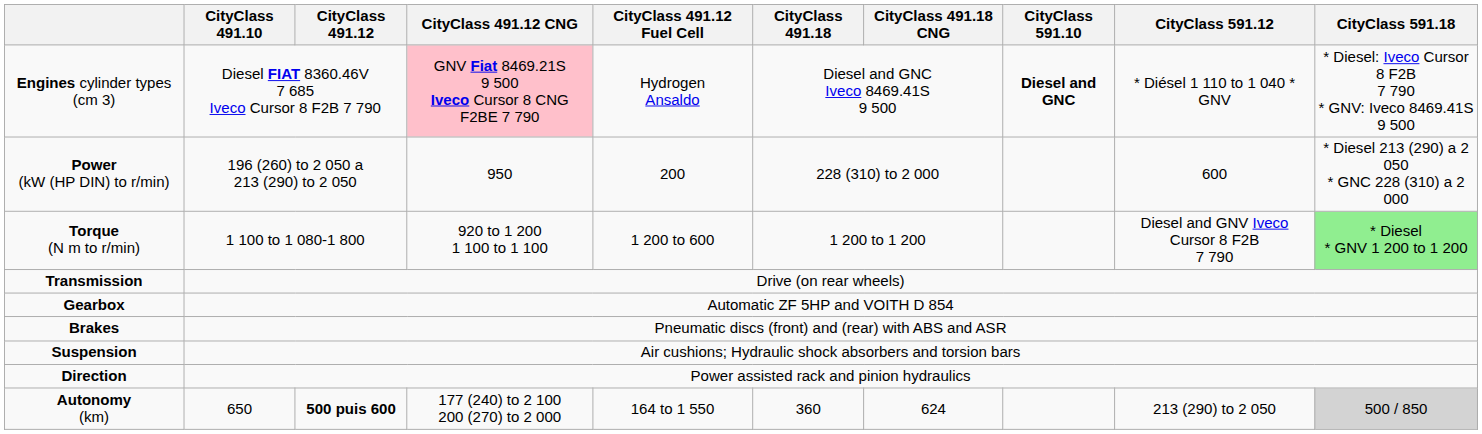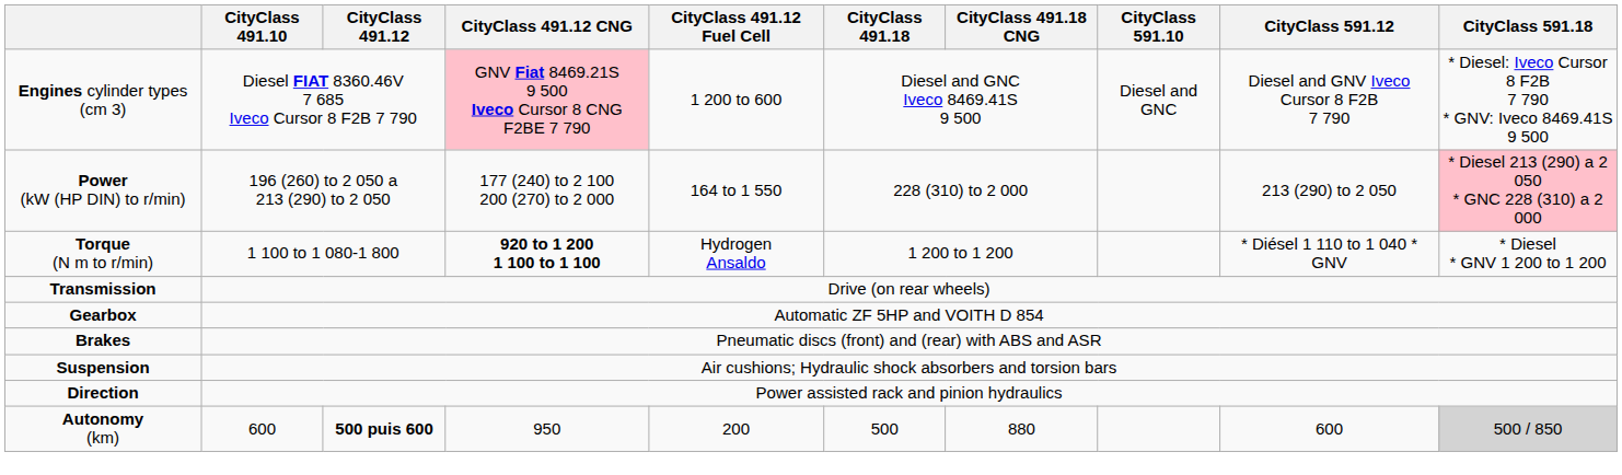 <table class="wikitable" style="text-align:center;">
 <tr>
 <th></th>
 <th>CityClass 491.10</th>
 <th>CityClass 491.12</th>
 <th>CityClass 491.12 CNG</th>
 <th>CityClass 491.12 Fuel Cell</th>
 <th>CityClass 491.18</th>
 <th>CityClass 491.18 CNG</th>
 <th>CityClass 591.10</th>
 <th>CityClass 591.12</th>
 <th>CityClass 591.18</th>
 </tr>
 <tr>
 <td><strong>Engines</strong> cylinder types (cm 3)</td>
 <td colspan="2">Diesel <strong><a href='#'>FIAT</a></strong> 8360.46V <br> 7 685<br><a href='#'>Iveco</a> Cursor 8 F2B  7 790</td>
 <td style="background: pink;">GNV <strong><a href='#'>Fiat</a></strong> 8469.21S <br> 9 500<br><strong><a href='#'>Iveco</a></strong> Cursor 8 CNG F2BE  7 790</td>
-<td>Hydrogen<br><a href='#'>Ansaldo</a></td>
+<td>1 200 to 600</td>
 <td colspan="2">Diesel and GNC <br> <a href='#'>Iveco</a> 8469.41S <br> 9 500</td>
-<td><strong>Diesel and GNC</strong></td>
-<td>* Diésel 1 110 to  1 040 * GNV</td>
+<td>Diesel and GNC</td>
+<td>Diesel and GNV <a href='#'>Iveco</a> Cursor 8 F2B <br> 7 790</td>
 <td>* Diesel: <a href='#'>Iveco</a> Cursor 8 F2B <br> 7 790 <br> * GNV: Iveco 8469.41S <br> 9 500</td>
 </tr>
 <tr>
 <td><strong>Power</strong><br>(kW (HP DIN) to r/min)</td>
 <td colspan="2">196 (260) to 2 050 a<br> 213 (290) to 2 050</td>
-<td>950</td>
-<td>200</td>
+<td>177 (240) to 2 100 <br> 200 (270) to 2 000</td>
+<td>164 to 1 550</td>
 <td colspan="2">228 (310) to 2 000</td>
 <td></td>
-<td>600</td>
-<td>* Diesel 213 (290) a 2 050 <br> * GNC 228 (310) a 2 000</td>
+<td>213 (290) to 2 050</td>
+<td style="background: pink;">* Diesel 213 (290) a 2 050 <br> * GNC 228 (310) a 2 000</td>
 </tr>
 <tr>
 <td><strong>Torque</strong><br>(N m to r/min)</td>
 <td colspan="2">1 100 to 1 080-1 800</td>
-<td>920 to 1 200 <br> 1 100 to 1 100</td>
-<td>1 200 to 600</td>
+<td><strong>920 to 1 200 <br> 1 100 to 1 100</strong></td>
+<td>Hydrogen<br><a href='#'>Ansaldo</a></td>
 <td colspan="2">1 200 to 1 200</td>
 <td></td>
-<td>Diesel and GNV <a href='#'>Iveco</a> Cursor 8 F2B <br> 7 790</td>
-<td style="background: lightgreen;">* Diesel <br>* GNV 1 200 to  1 200</td>
+<td>* Diésel 1 110 to  1 040 * GNV</td>
+<td>* Diesel <br>* GNV 1 200 to  1 200</td>
 </tr>
 <tr>
 <td><strong>Transmission</strong></td>
 <td colspan="9">Drive (on rear wheels)</td>
 </tr>
 <tr>
 <td><strong>Gearbox</strong></td>
 <td colspan="9">Automatic ZF 5HP and VOITH D 854</td>
 </tr>
 <tr>
 <td><strong>Brakes</strong></td>
 <td colspan="9">Pneumatic discs (front) and (rear) with ABS and ASR</td>
 </tr>
 <tr>
 <td><strong>Suspension</strong></td>
 <td colspan="9">Air cushions; Hydraulic shock absorbers and torsion bars</td>
 </tr>
 <tr>
 <td><strong>Direction</strong></td>
 <td colspan="9">Power assisted rack and pinion hydraulics</td>
 </tr>
 <tr>
 <td><strong>Autonomy</strong><br>(km)</td>
-<td>650</td>
+<td>600</td>
 <td><strong>500 puis 600</strong></td>
-<td>177 (240) to 2 100 <br> 200 (270) to 2 000</td>
-<td>164 to 1 550</td>
-<td>360</td>
-<td>624</td>
+<td>950</td>
+<td>200</td>
+<td>500</td>
+<td>880</td>
 <td></td>
-<td>213 (290) to 2 050</td>
+<td>600</td>
 <td style="background: lightgrey;">500 / 850</td>
 </tr>
 </table>
